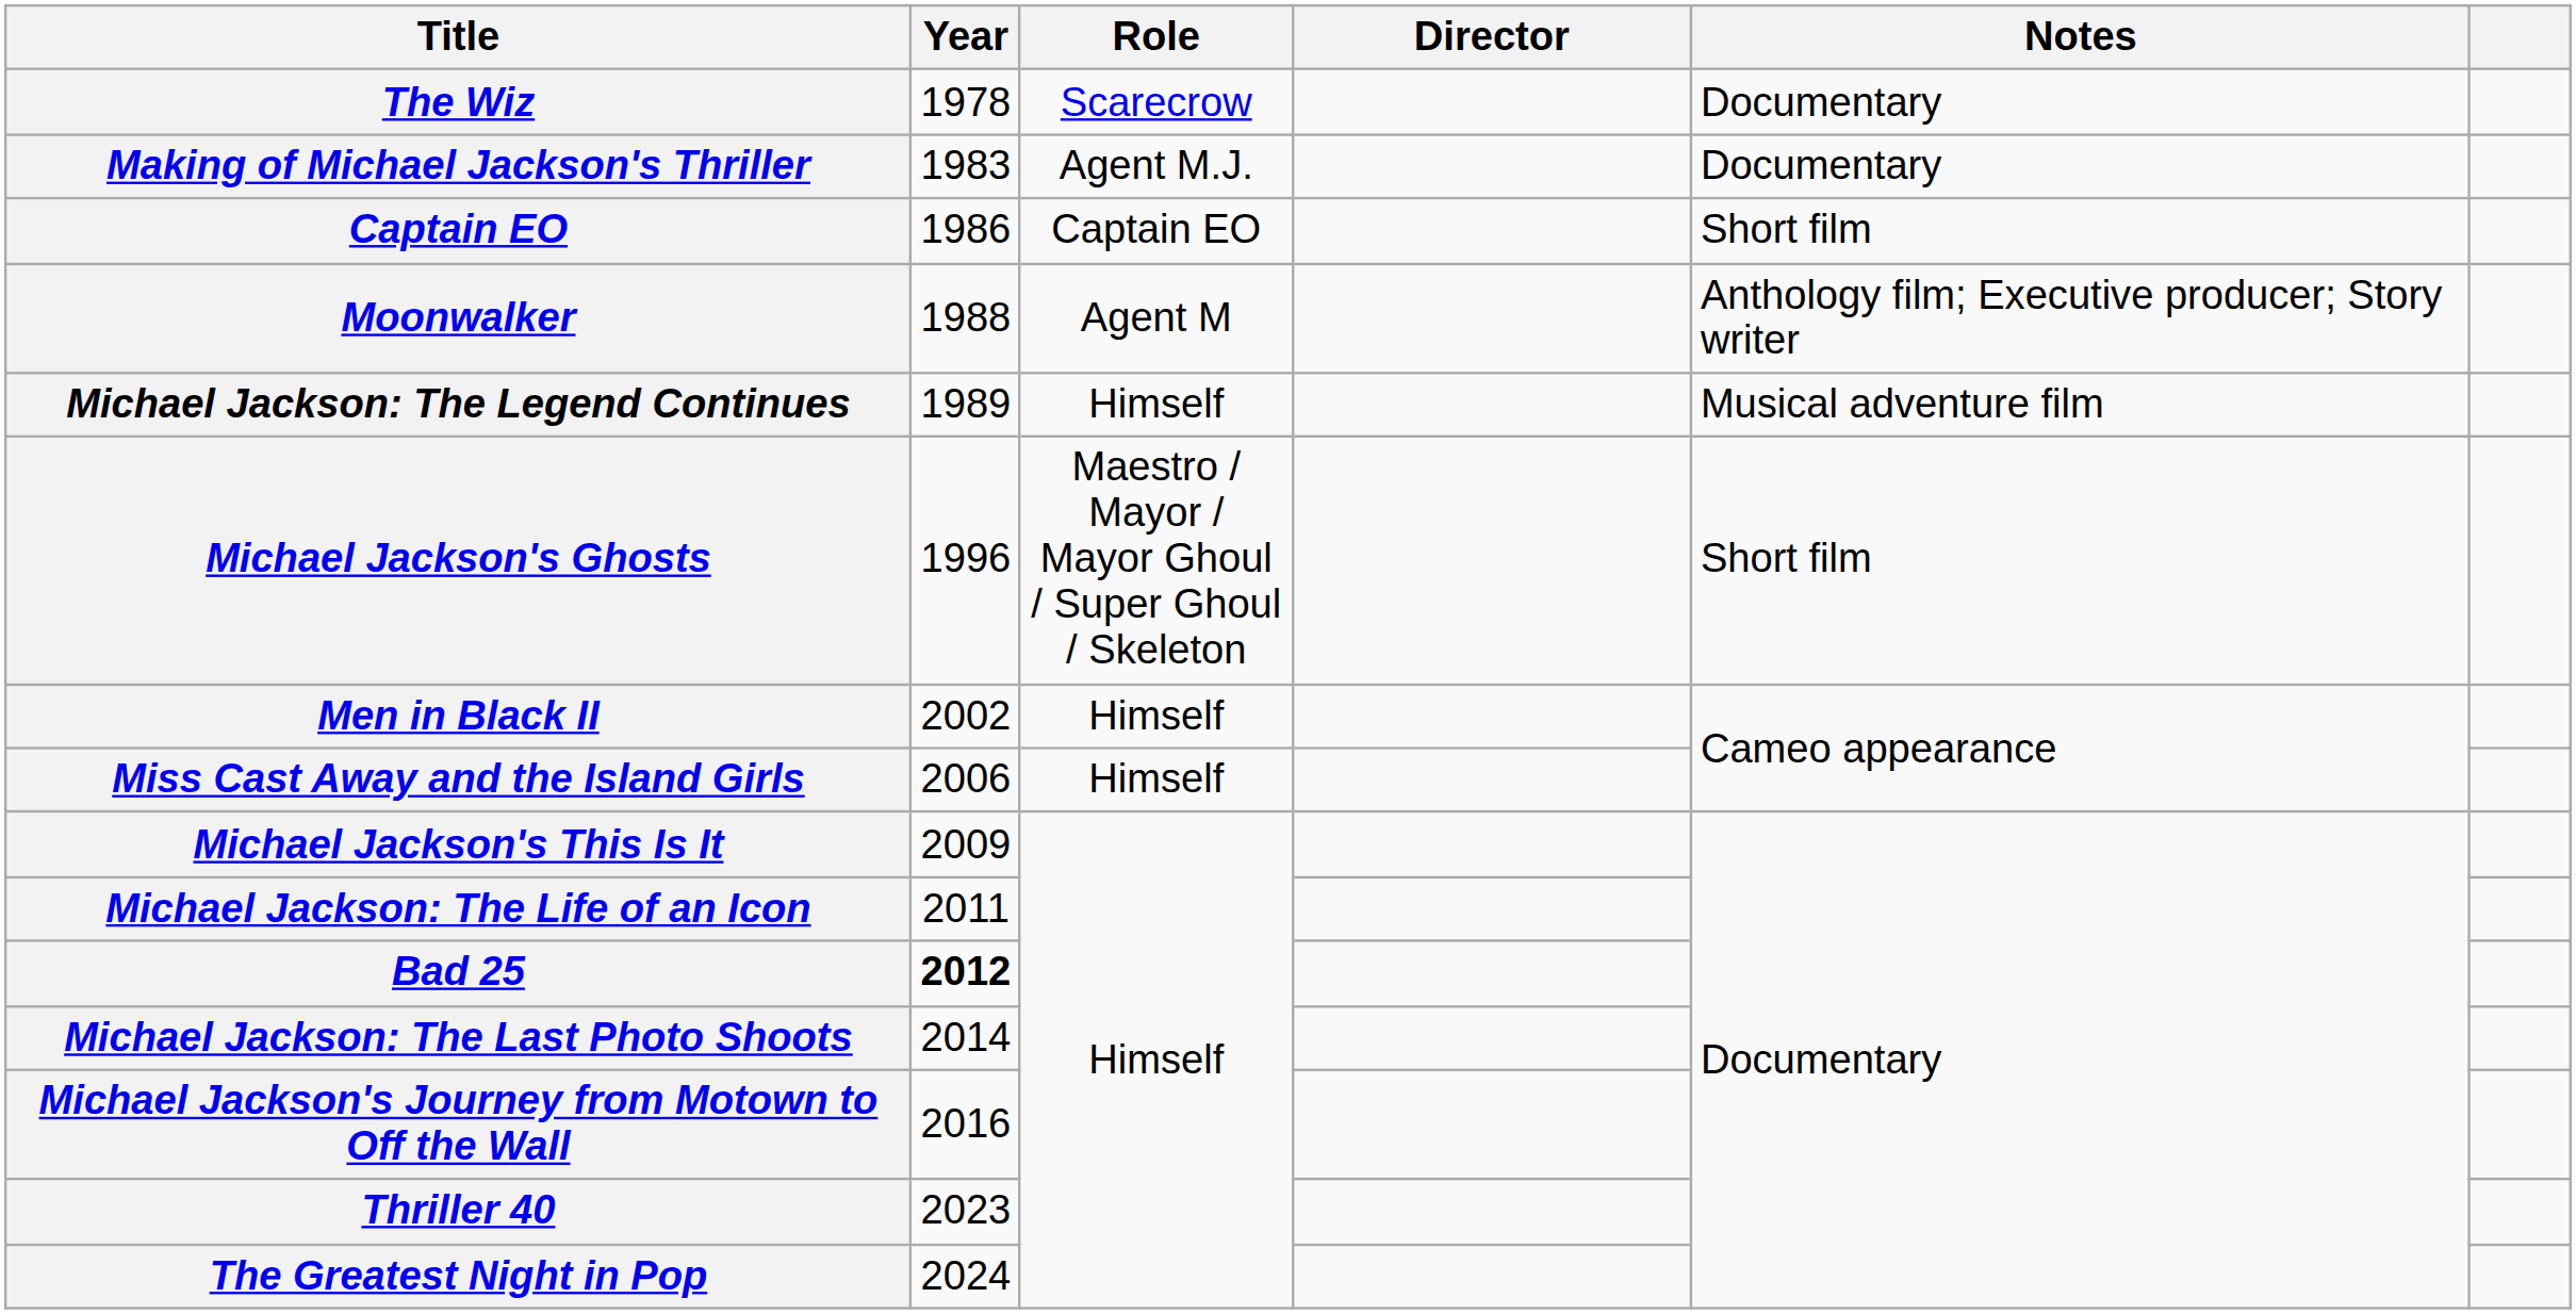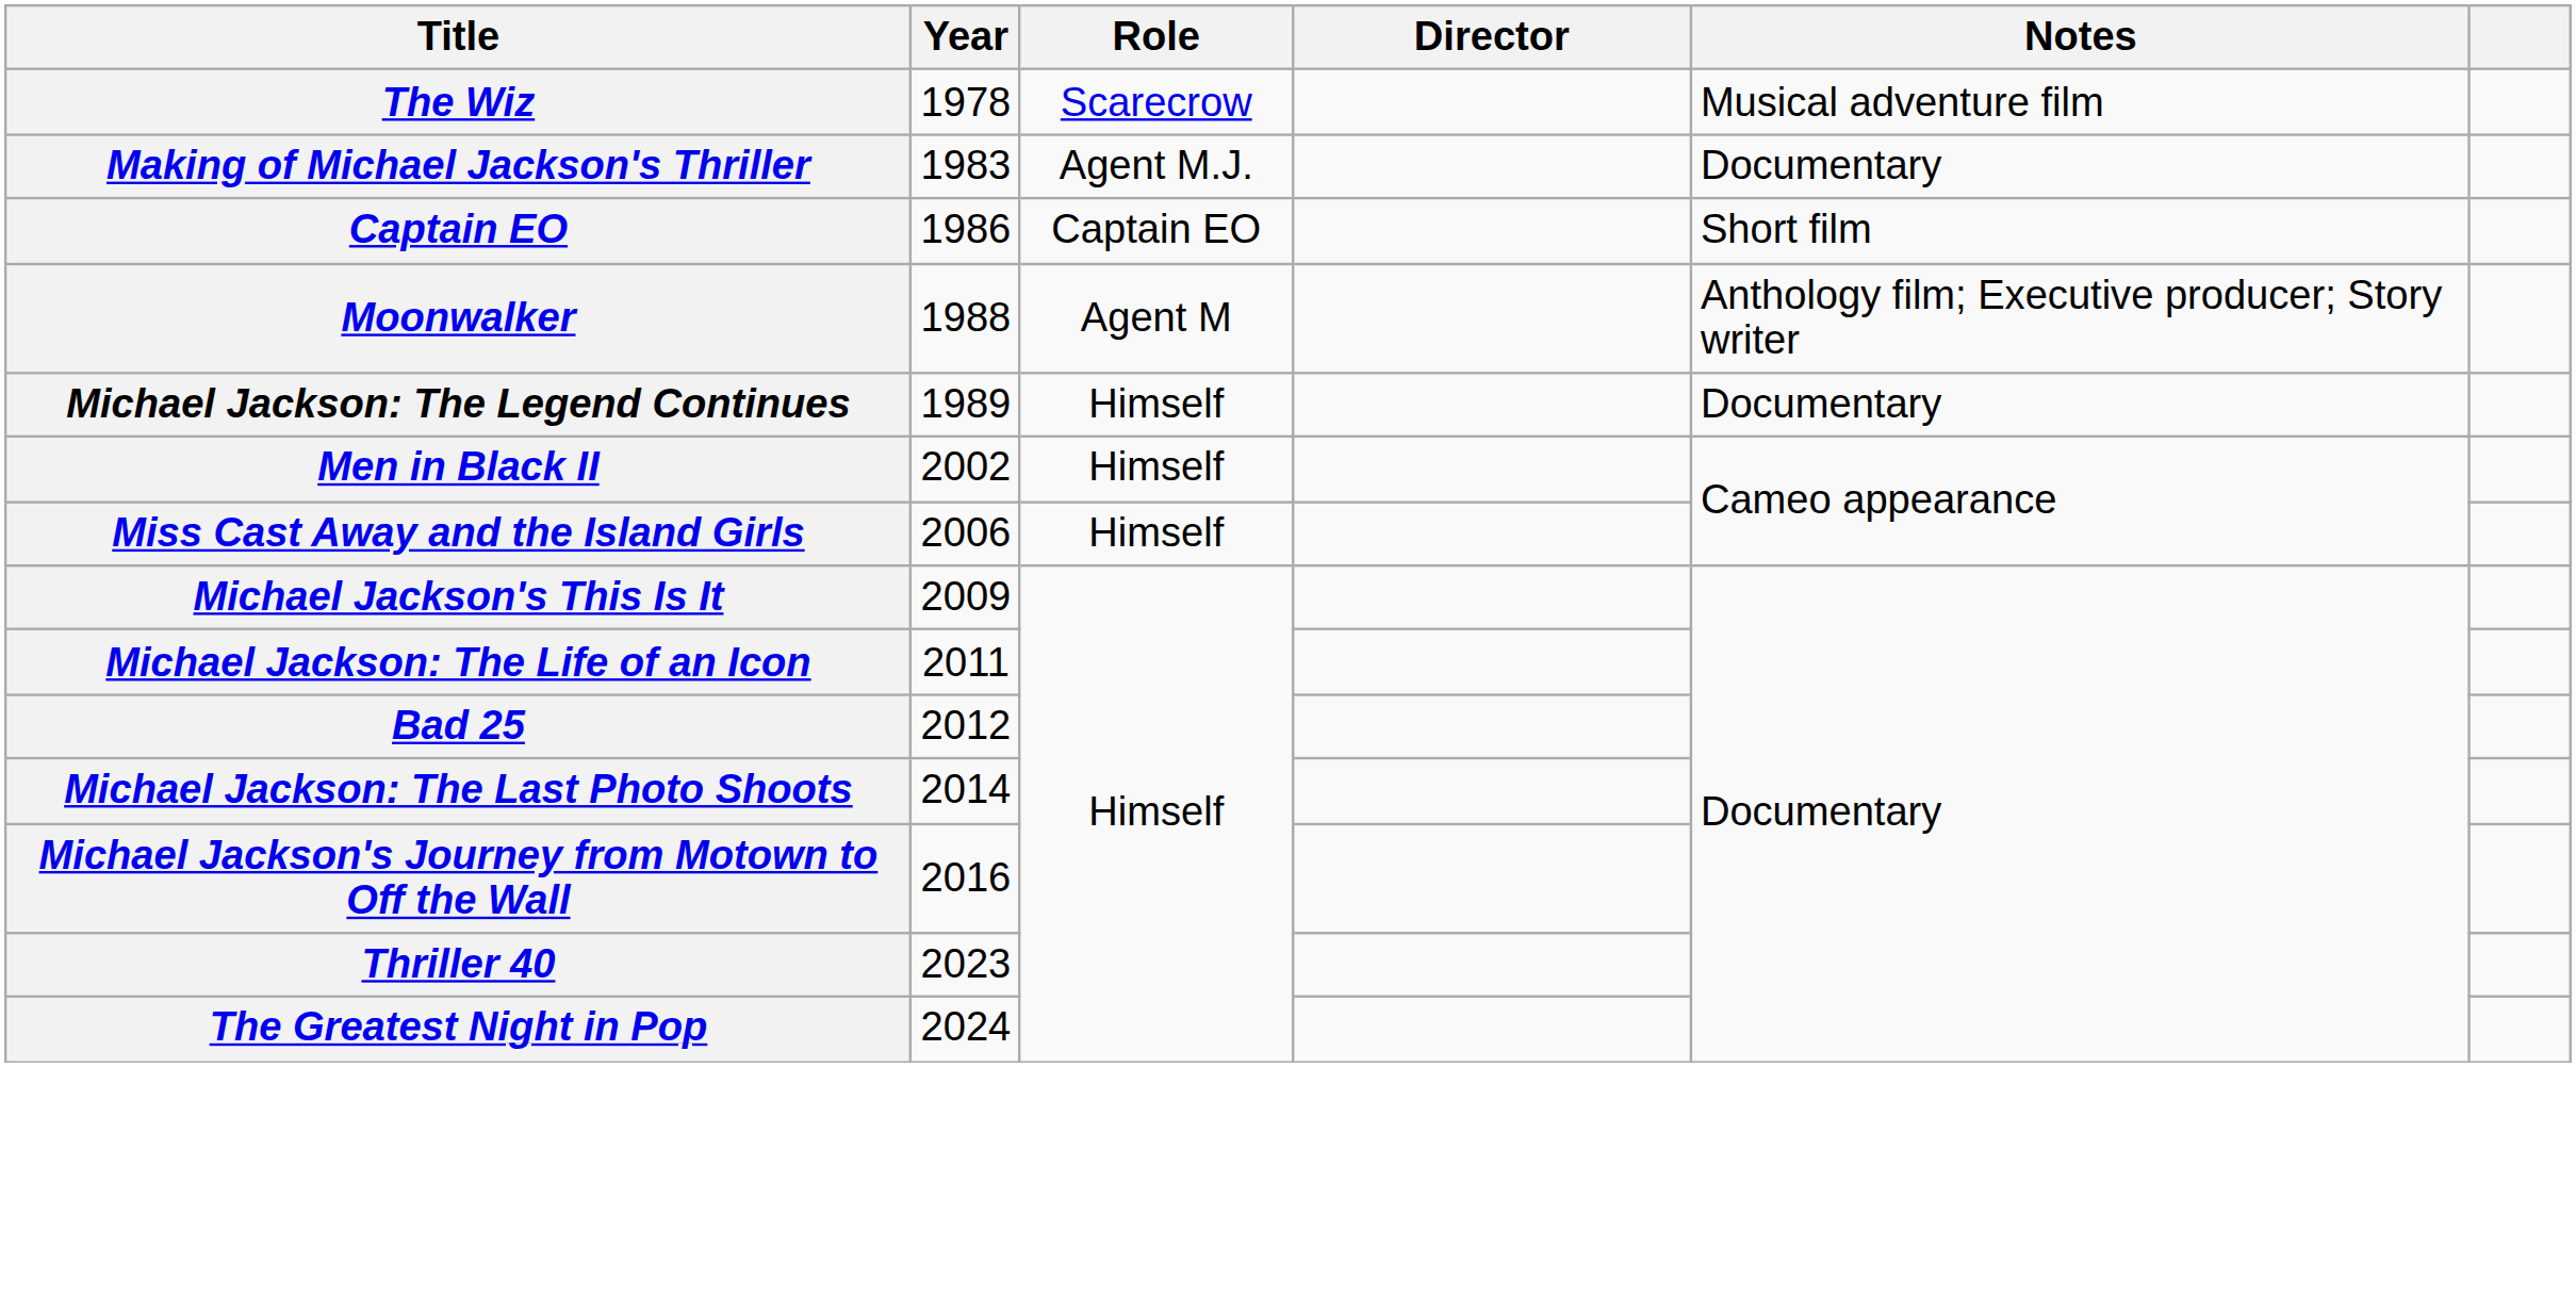 <table class="wikitable sortable plainrowheaders" style="text-align:center;">
 <tr>
 <th scope="col" style="width:350px;">Title</th>
 <th scope="col" style="width:5px;;">Year</th>
 <th scope="col" style="width:100px;">Role</th>
 <th scope="col" style="width:150px;">Director</th>
 <th scope="col" style="width:300px;" class="unsortable">Notes</th>
 <th scope="col" style="width:2em;" class="unsortable"></th>
 </tr>
 <tr>
 <th scope="row"><em><a href='#'>The Wiz</a></em></th>
 <td>1978</td>
 <td><a href='#'>Scarecrow</a></td>
 <td></td>
-<td style="text-align:left;">Documentary</td>
+<td style="text-align:left;">Musical adventure film</td>
 <td></td>
 </tr>
 <tr>
 <th scope="row"><em><a href='#'>Making of Michael Jackson's Thriller</a></em></th>
 <td>1983</td>
 <td>Agent M.J.</td>
 <td></td>
 <td style="text-align:left;">Documentary</td>
 <td></td>
 </tr>
 <tr>
 <th scope="row"><em><a href='#'>Captain EO</a></em></th>
 <td>1986</td>
 <td>Captain EO</td>
 <td></td>
 <td style="text-align:left;">Short film</td>
 <td></td>
 </tr>
 <tr>
 <th scope="row"><em><a href='#'>Moonwalker</a></em></th>
 <td>1988</td>
 <td>Agent M</td>
 <td></td>
 <td style="text-align:left;">Anthology film; Executive producer; Story writer</td>
 <td></td>
 </tr>
 <tr>
 <th scope="row"><em>Michael Jackson: The Legend Continues</em></th>
 <td>1989</td>
 <td>Himself</td>
 <td></td>
-<td style="text-align:left;">Musical adventure film</td>
-<td></td>
-</tr>
-<tr>
-<th scope="row"><em><a href='#'>Michael Jackson's Ghosts</a></em></th>
-<td>1996</td>
-<td>Maestro / Mayor / Mayor Ghoul / Super Ghoul / Skeleton</td>
-<td></td>
-<td style="text-align:left;">Short film</td>
+<td style="text-align:left;">Documentary</td>
 <td></td>
 </tr>
 <tr>
 <th scope="row"><em><a href='#'>Men in Black II</a></em></th>
 <td>2002</td>
 <td>Himself</td>
 <td></td>
 <td rowspan="2" style="text-align:left;">Cameo appearance</td>
 <td></td>
 </tr>
 <tr>
 <th scope="row"><em><a href='#'>Miss Cast Away and the Island Girls</a></em></th>
 <td>2006</td>
 <td>Himself</td>
 <td></td>
 <td></td>
 </tr>
 <tr>
 <th scope="row"><em><a href='#'>Michael Jackson's This Is It</a></em></th>
 <td>2009</td>
 <td rowspan="7">Himself</td>
 <td></td>
 <td rowspan="7" style="text-align:left;">Documentary</td>
 <td></td>
 </tr>
 <tr>
 <th scope="row"><em><a href='#'>Michael Jackson: The Life of an Icon</a></em></th>
 <td>2011</td>
 <td></td>
 <td></td>
 </tr>
 <tr>
 <th scope="row"><em><a href='#'>Bad 25</a></em></th>
-<td><strong>2012</strong></td>
+<td>2012</td>
 <td></td>
 <td></td>
 </tr>
 <tr>
 <th scope="row"><em><a href='#'>Michael Jackson: The Last Photo Shoots</a></em></th>
 <td>2014</td>
 <td></td>
 <td></td>
 </tr>
 <tr>
 <th scope="row"><em><a href='#'>Michael Jackson's Journey from Motown to Off the Wall</a></em></th>
 <td>2016</td>
 <td></td>
 <td></td>
 </tr>
 <tr>
 <th scope="row"><em><a href='#'>Thriller 40</a></em></th>
 <td>2023</td>
 <td></td>
 <td></td>
 </tr>
 <tr>
 <th scope="row"><em><a href='#'>The Greatest Night in Pop</a></em></th>
 <td>2024</td>
 <td></td>
 <td></td>
 </tr>
 </table>
